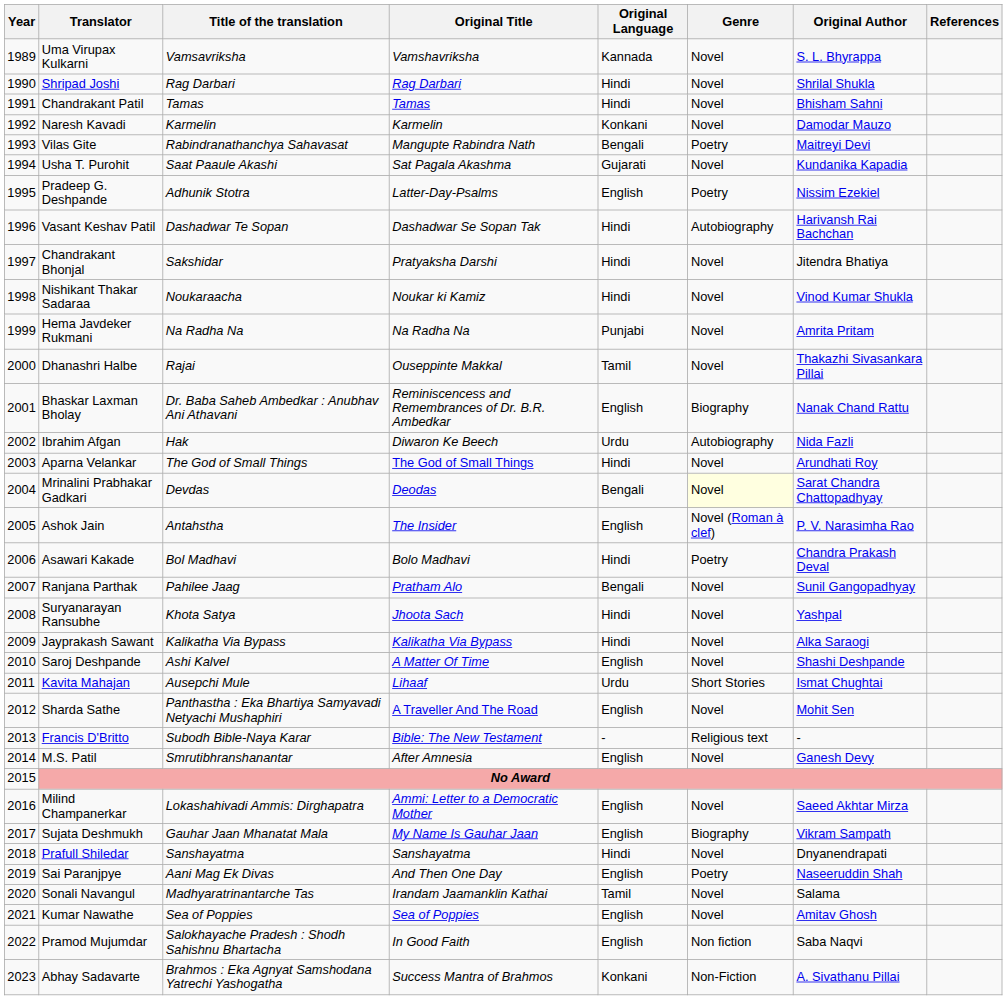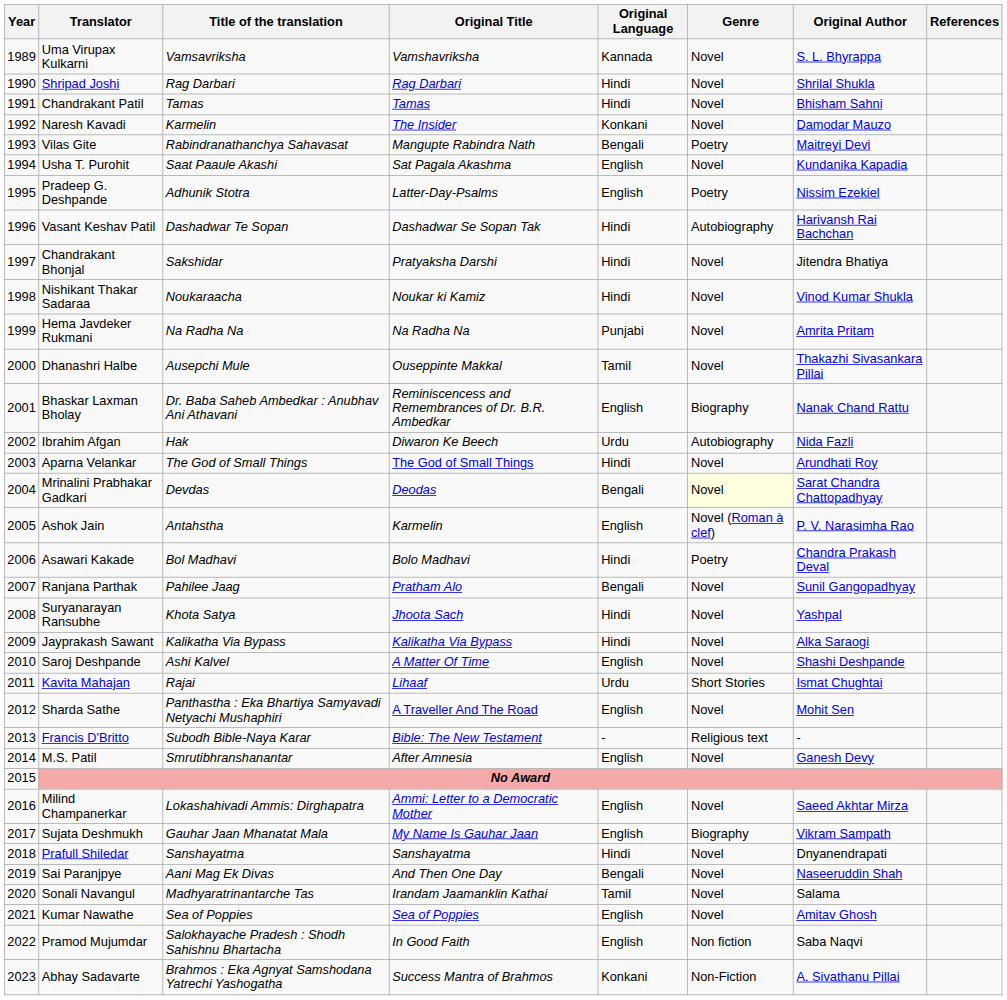 <table class="wikitable sortable">
 <tr>
 <th>Year</th>
 <th>Translator</th>
 <th>Title of the translation</th>
 <th>Original Title</th>
 <th>Original Language</th>
 <th>Genre</th>
 <th>Original Author</th>
 <th class=unsortable>References</th>
 </tr>
 <tr>
 <td>1989</td>
 <td>Uma Virupax Kulkarni</td>
 <td><em>Vamsavriksha</em></td>
 <td><em>Vamshavriksha</em></td>
 <td>Kannada</td>
 <td>Novel</td>
 <td><a href='#'>S. L. Bhyrappa</a></td>
 <td></td>
 </tr>
 <tr>
 <td>1990</td>
 <td><a href='#'>Shripad Joshi</a></td>
 <td><em>Rag Darbari</em></td>
 <td><em><a href='#'>Rag Darbari</a></em></td>
 <td>Hindi</td>
 <td>Novel</td>
 <td><a href='#'>Shrilal Shukla</a></td>
 <td></td>
 </tr>
 <tr>
 <td>1991</td>
 <td>Chandrakant Patil</td>
 <td><em>Tamas</em></td>
 <td><em><a href='#'>Tamas</a></em></td>
 <td>Hindi</td>
 <td>Novel</td>
 <td><a href='#'>Bhisham Sahni</a></td>
 <td></td>
 </tr>
 <tr>
 <td>1992</td>
 <td>Naresh Kavadi</td>
 <td><em>Karmelin</em></td>
-<td><em>Karmelin</em></td>
+<td><em><a href='#'>The Insider</a></em></td>
 <td>Konkani</td>
 <td>Novel</td>
 <td><a href='#'>Damodar Mauzo</a></td>
 <td></td>
 </tr>
 <tr>
 <td>1993</td>
 <td>Vilas Gite</td>
 <td><em>Rabindranathanchya Sahavasat</em></td>
 <td><em>Mangupte Rabindra Nath</em></td>
 <td>Bengali</td>
 <td>Poetry</td>
 <td><a href='#'>Maitreyi Devi</a></td>
 <td></td>
 </tr>
 <tr>
 <td>1994</td>
 <td>Usha T. Purohit</td>
 <td><em>Saat Paaule Akashi</em></td>
 <td><em>Sat Pagala Akashma</em></td>
-<td>Gujarati</td>
+<td>English</td>
 <td>Novel</td>
 <td><a href='#'>Kundanika Kapadia</a></td>
 <td></td>
 </tr>
 <tr>
 <td>1995</td>
 <td>Pradeep G. Deshpande</td>
 <td><em>Adhunik Stotra</em></td>
 <td><em>Latter-Day-Psalms</em></td>
 <td>English</td>
 <td>Poetry</td>
 <td><a href='#'>Nissim Ezekiel</a></td>
 <td></td>
 </tr>
 <tr>
 <td>1996</td>
 <td>Vasant Keshav Patil</td>
 <td><em>Dashadwar Te Sopan</em></td>
 <td><em>Dashadwar Se Sopan Tak</em></td>
 <td>Hindi</td>
 <td>Autobiography</td>
 <td><a href='#'>Harivansh Rai Bachchan</a></td>
 <td></td>
 </tr>
 <tr>
 <td>1997</td>
 <td>Chandrakant Bhonjal</td>
 <td><em>Sakshidar</em></td>
 <td><em>Pratyaksha Darshi</em></td>
 <td>Hindi</td>
 <td>Novel</td>
 <td>Jitendra Bhatiya</td>
 <td></td>
 </tr>
 <tr>
 <td>1998</td>
 <td>Nishikant Thakar Sadaraa</td>
 <td><em>Noukaraacha</em></td>
 <td><em>Noukar ki Kamiz</em></td>
 <td>Hindi</td>
 <td>Novel</td>
 <td><a href='#'>Vinod Kumar Shukla</a></td>
 <td></td>
 </tr>
 <tr>
 <td>1999</td>
 <td>Hema Javdeker Rukmani</td>
 <td><em>Na Radha Na</em></td>
 <td><em>Na Radha Na</em></td>
 <td>Punjabi</td>
 <td>Novel</td>
 <td><a href='#'>Amrita Pritam</a></td>
 <td></td>
 </tr>
 <tr>
 <td>2000</td>
 <td>Dhanashri Halbe</td>
-<td><em>Rajai</em></td>
+<td><em>Ausepchi Mule</em></td>
 <td><em>Ouseppinte Makkal</em></td>
 <td>Tamil</td>
 <td>Novel</td>
 <td><a href='#'>Thakazhi Sivasankara Pillai</a></td>
 <td></td>
 </tr>
 <tr>
 <td>2001</td>
 <td>Bhaskar Laxman Bholay</td>
 <td><em>Dr. Baba Saheb Ambedkar : Anubhav Ani Athavani</em></td>
 <td><em>Reminiscencess and Remembrances of Dr. B.R. Ambedkar</em></td>
 <td>English</td>
 <td>Biography</td>
 <td><a href='#'>Nanak Chand Rattu</a></td>
 <td></td>
 </tr>
 <tr>
 <td>2002</td>
 <td>Ibrahim Afgan</td>
 <td><em>Hak</em></td>
 <td><em>Diwaron Ke Beech</em></td>
 <td>Urdu</td>
 <td>Autobiography</td>
 <td><a href='#'>Nida Fazli</a></td>
 <td></td>
 </tr>
 <tr>
 <td>2003</td>
 <td>Aparna Velankar</td>
 <td><em>The God of Small Things</em></td>
 <td><a href='#'>The God of Small Things</a></td>
 <td>Hindi</td>
 <td>Novel</td>
 <td><a href='#'>Arundhati Roy</a></td>
 <td></td>
 </tr>
 <tr>
 <td>2004</td>
 <td>Mrinalini Prabhakar Gadkari</td>
 <td><em>Devdas</em></td>
 <td><em><a href='#'>Deodas</a></em></td>
 <td>Bengali</td>
 <td style="background: lightyellow;">Novel</td>
 <td><a href='#'>Sarat Chandra Chattopadhyay</a></td>
 <td></td>
 </tr>
 <tr>
 <td>2005</td>
 <td>Ashok Jain</td>
 <td><em>Antahstha</em></td>
-<td><em><a href='#'>The Insider</a></em></td>
+<td><em>Karmelin</em></td>
 <td>English</td>
 <td>Novel (<a href='#'>Roman à clef</a>)</td>
 <td><a href='#'>P. V. Narasimha Rao</a></td>
 <td></td>
 </tr>
 <tr>
 <td>2006</td>
 <td>Asawari Kakade</td>
 <td><em>Bol Madhavi</em></td>
 <td><em>Bolo Madhavi</em></td>
 <td>Hindi</td>
 <td>Poetry</td>
 <td><a href='#'>Chandra Prakash Deval</a></td>
 <td></td>
 </tr>
 <tr>
 <td>2007</td>
 <td>Ranjana Parthak</td>
 <td><em>Pahilee Jaag</em></td>
 <td><em><a href='#'>Pratham Alo</a></em></td>
 <td>Bengali</td>
 <td>Novel</td>
 <td><a href='#'>Sunil Gangopadhyay</a></td>
 <td></td>
 </tr>
 <tr>
 <td>2008</td>
 <td>Suryanarayan Ransubhe</td>
 <td><em>Khota Satya</em></td>
 <td><em><a href='#'>Jhoota Sach</a></em></td>
 <td>Hindi</td>
 <td>Novel</td>
 <td><a href='#'>Yashpal</a></td>
 <td></td>
 </tr>
 <tr>
 <td>2009</td>
 <td>Jayprakash Sawant</td>
 <td><em>Kalikatha Via Bypass</em></td>
 <td><em><a href='#'>Kalikatha Via Bypass</a></em></td>
 <td>Hindi</td>
 <td>Novel</td>
 <td><a href='#'>Alka Saraogi</a></td>
 <td></td>
 </tr>
 <tr>
 <td>2010</td>
 <td>Saroj Deshpande</td>
 <td><em>Ashi Kalvel</em></td>
 <td><em><a href='#'>A Matter Of Time</a></em></td>
 <td>English</td>
 <td>Novel</td>
 <td><a href='#'>Shashi Deshpande</a></td>
 <td></td>
 </tr>
 <tr>
 <td>2011</td>
 <td><a href='#'>Kavita Mahajan</a></td>
-<td><em>Ausepchi Mule</em></td>
+<td><em>Rajai</em></td>
 <td><em><a href='#'>Lihaaf</a></em></td>
 <td>Urdu</td>
 <td>Short Stories</td>
 <td><a href='#'>Ismat Chughtai</a></td>
 <td></td>
 </tr>
 <tr>
 <td>2012</td>
 <td>Sharda Sathe</td>
 <td><em>Panthastha : Eka Bhartiya Samyavadi Netyachi Mushaphiri</em></td>
 <td><a href='#'>A Traveller And The Road</a></td>
 <td>English</td>
 <td>Novel</td>
 <td><a href='#'>Mohit Sen</a></td>
 <td></td>
 </tr>
 <tr>
 <td>2013</td>
 <td><a href='#'>Francis D'Britto</a></td>
 <td><em>Subodh Bible-Naya Karar</em></td>
 <td><em><a href='#'>Bible: The New Testament</a></em></td>
 <td>-</td>
 <td>Religious text</td>
 <td>-</td>
 <td></td>
 </tr>
 <tr>
 <td>2014</td>
 <td>M.S. Patil</td>
 <td><em>Smrutibhranshanantar</em></td>
 <td><em>After Amnesia</em></td>
 <td>English</td>
 <td>Novel</td>
 <td><a href='#'>Ganesh Devy</a></td>
 <td></td>
 </tr>
 <tr>
 <td>2015</td>
 <td style="background:#f5a9a9; text-align:center;" colspan=7><strong><em>No Award</em></strong></td>
 </tr>
 <tr>
 <td>2016</td>
 <td>Milind Champanerkar</td>
 <td><em>Lokashahivadi Ammis: Dirghapatra</em></td>
 <td><em><a href='#'>Ammi: Letter to a Democratic Mother</a></em></td>
 <td>English</td>
 <td>Novel</td>
 <td><a href='#'>Saeed Akhtar Mirza</a></td>
 <td></td>
 </tr>
 <tr>
 <td>2017</td>
 <td>Sujata Deshmukh</td>
 <td><em>Gauhar Jaan Mhanatat Mala</em></td>
 <td><em><a href='#'>My Name Is Gauhar Jaan</a></em></td>
 <td>English</td>
 <td>Biography</td>
 <td><a href='#'>Vikram Sampath</a></td>
 <td></td>
 </tr>
 <tr>
 <td>2018</td>
 <td><a href='#'>Prafull Shiledar</a></td>
 <td><em>Sanshayatma</em></td>
 <td><em>Sanshayatma</em></td>
 <td>Hindi</td>
 <td>Novel</td>
 <td>Dnyanendrapati</td>
 <td></td>
 </tr>
 <tr>
 <td>2019</td>
 <td>Sai Paranjpye</td>
 <td><em>Aani Mag Ek Divas</em></td>
 <td><em>And Then One Day</em></td>
-<td>English</td>
-<td>Poetry</td>
+<td>Bengali</td>
+<td>Novel</td>
 <td><a href='#'>Naseeruddin Shah</a></td>
 <td></td>
 </tr>
 <tr>
 <td>2020</td>
 <td>Sonali Navangul</td>
 <td><em>Madhyaratrinantarche Tas</em></td>
 <td><em>Irandam Jaamanklin Kathai</em></td>
 <td>Tamil</td>
 <td>Novel</td>
 <td>Salama</td>
 <td></td>
 </tr>
 <tr>
 <td>2021</td>
 <td>Kumar Nawathe</td>
 <td><em>Sea of Poppies</em></td>
 <td><em><a href='#'>Sea of Poppies</a></em></td>
 <td>English</td>
 <td>Novel</td>
 <td><a href='#'>Amitav Ghosh</a></td>
 <td></td>
 </tr>
 <tr>
 <td>2022</td>
 <td>Pramod Mujumdar</td>
 <td><em>Salokhayache Pradesh : Shodh Sahishnu Bhartacha</em></td>
 <td><em>In Good Faith</em></td>
 <td>English</td>
 <td>Non fiction</td>
 <td>Saba Naqvi</td>
 <td></td>
 </tr>
 <tr>
 <td>2023</td>
 <td>Abhay Sadavarte</td>
 <td><em>Brahmos : Eka Agnyat Samshodana Yatrechi Yashogatha</em></td>
 <td><em>Success Mantra of Brahmos</em></td>
 <td>Konkani</td>
 <td>Non-Fiction</td>
 <td><a href='#'>A. Sivathanu Pillai</a></td>
 <td></td>
 </tr>
 </table>
